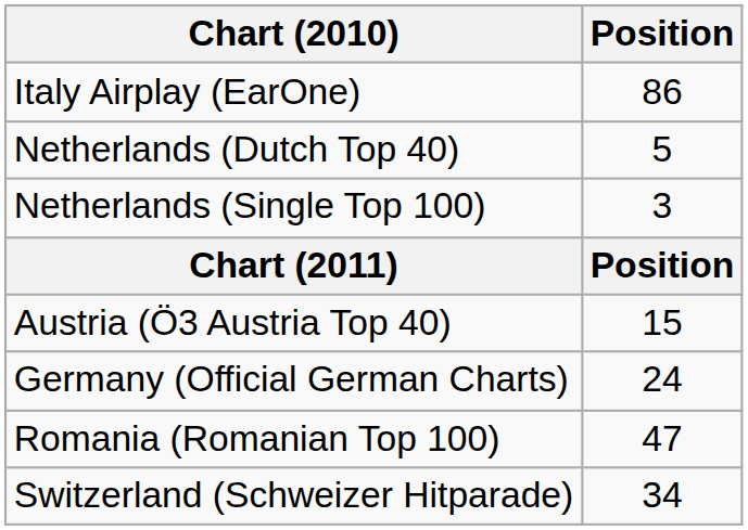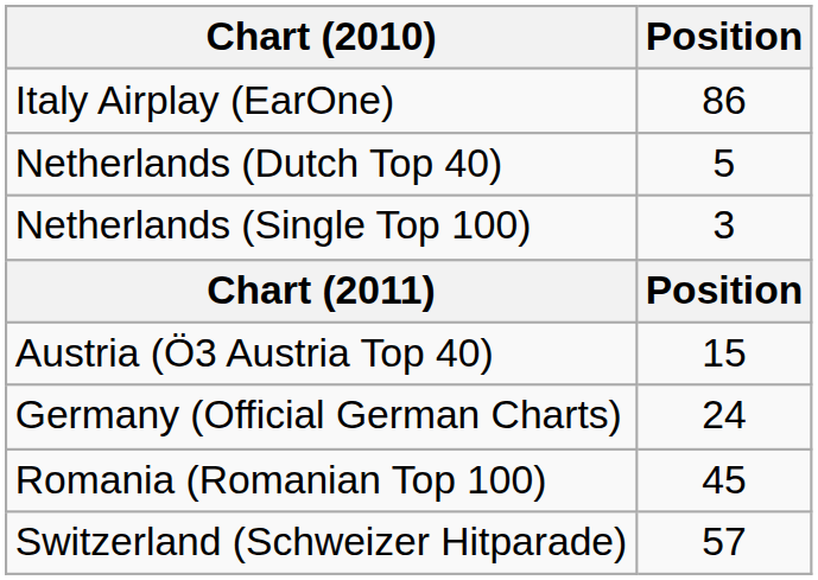 <table class="wikitable">
 <tr>
 <th scope="col">Chart (2010)</th>
 <th scope="col">Position</th>
 </tr>
 <tr>
 <td>Italy Airplay (EarOne)</td>
 <td style="text-align:center;">86</td>
 </tr>
 <tr>
 <td>Netherlands (Dutch Top 40)</td>
 <td style="text-align:center;">5</td>
 </tr>
 <tr>
 <td>Netherlands (Single Top 100)</td>
 <td style="text-align:center;">3</td>
 </tr>
 <tr>
 <th scope="col">Chart (2011)</th>
 <th scope="col">Position</th>
 </tr>
 <tr>
 <td>Austria (Ö3 Austria Top 40)</td>
 <td style="text-align:center;">15</td>
 </tr>
 <tr>
 <td>Germany (Official German Charts)</td>
 <td style="text-align:center;">24</td>
 </tr>
 <tr>
 <td>Romania (Romanian Top 100)</td>
-<td align="center">47</td>
+<td align="center">45</td>
 </tr>
 <tr>
 <td>Switzerland (Schweizer Hitparade)</td>
-<td style="text-align:center;">34</td>
+<td style="text-align:center;">57</td>
 </tr>
 </table>
